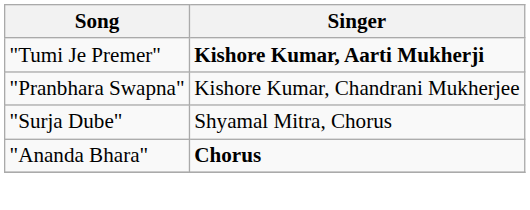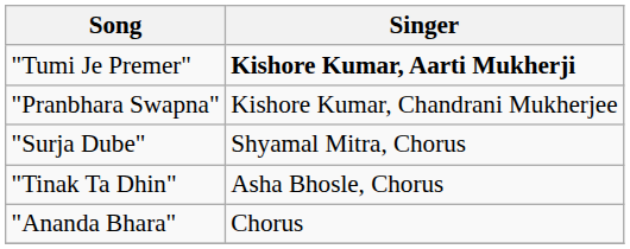 <table class="wikitable">
 <tr>
 <th>Song</th>
 <th>Singer</th>
 </tr>
 <tr>
 <td>"Tumi Je Premer"</td>
 <td><strong>Kishore Kumar, Aarti Mukherji</strong></td>
 </tr>
 <tr>
 <td>"Pranbhara Swapna"</td>
 <td>Kishore Kumar, Chandrani Mukherjee</td>
 </tr>
 <tr>
 <td>"Surja Dube"</td>
 <td>Shyamal Mitra, Chorus</td>
 </tr>
 <tr>
+<td>"Tinak Ta Dhin"</td>
+<td>Asha Bhosle, Chorus</td>
+</tr>
+<tr>
 <td>"Ananda Bhara"</td>
-<td><strong>Chorus</strong></td>
+<td>Chorus</td>
 </tr>
 <tr>
 </tr>
 </table>
